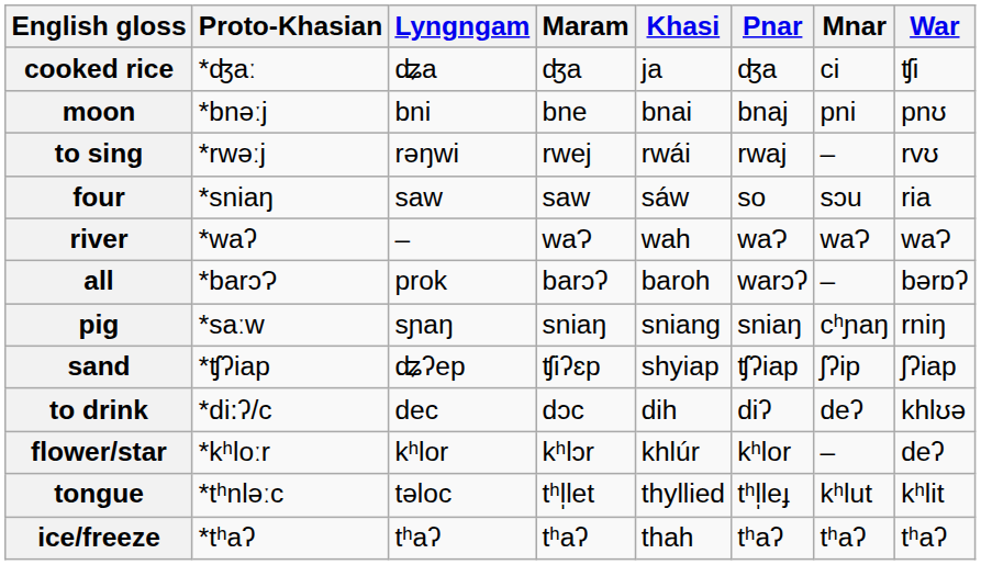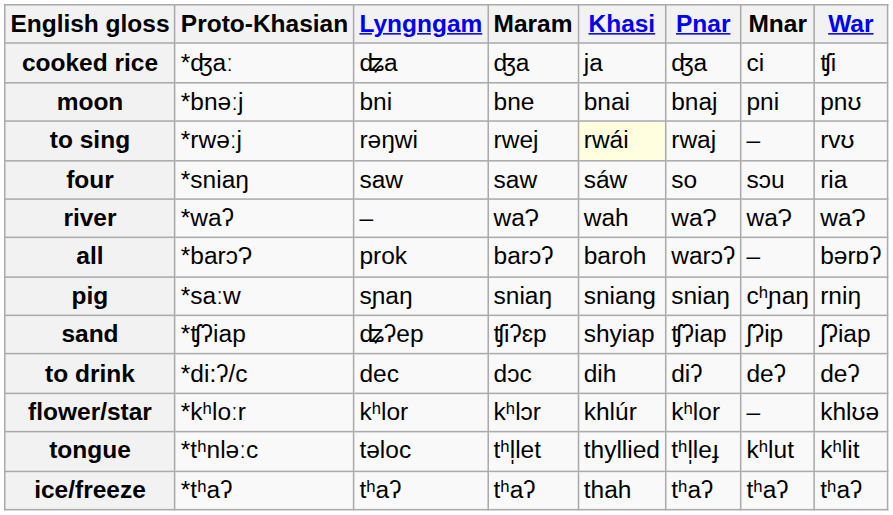 <table class="wikitable sortable">
 <tr>
 <th>English gloss</th>
 <th>Proto-Khasian</th>
 <th><a href='#'>Lyngngam</a></th>
 <th>Maram</th>
 <th><a href='#'>Khasi</a></th>
 <th><a href='#'>Pnar</a></th>
 <th>Mnar</th>
 <th><a href='#'>War</a></th>
 </tr>
 <tr>
 <th>cooked rice</th>
 <td>*ʤaː</td>
 <td>ʥa</td>
 <td>ʤa</td>
 <td>ja </td>
 <td>ʤa</td>
 <td>ci</td>
 <td>ʧi</td>
 </tr>
 <tr>
 <th>moon</th>
 <td>*bnəːj</td>
 <td>bni</td>
 <td>bne</td>
 <td>bnai </td>
 <td>bnaj</td>
 <td>pni</td>
 <td>pnʊ</td>
 </tr>
 <tr>
 <th>to sing</th>
 <td>*rwəːj</td>
 <td>rəŋwi</td>
 <td>rwej</td>
-<td>rwái </td>
+<td style="background: lightyellow;">rwái </td>
 <td>rwaj</td>
 <td>–</td>
 <td>rvʊ</td>
 </tr>
 <tr>
 <th>four</th>
 <td>*sniaŋ</td>
 <td>saw</td>
 <td>saw</td>
 <td>sáw </td>
 <td>so</td>
 <td>sɔu</td>
 <td>ria</td>
 </tr>
 <tr>
 <th>river</th>
 <td>*waʔ</td>
 <td>–</td>
 <td>waɁ</td>
 <td>wah </td>
 <td>waɁ</td>
 <td>waɁ</td>
 <td>waɁ</td>
 </tr>
 <tr>
 <th>all</th>
 <td>*barɔɁ</td>
 <td>prok</td>
 <td>barɔʔ</td>
 <td>baroh </td>
 <td>warɔʔ</td>
 <td>–</td>
 <td>bərɒʔ</td>
 </tr>
 <tr>
 <th>pig</th>
 <td>*saːw</td>
 <td>sɲaŋ</td>
 <td>sniaŋ</td>
 <td>sniang </td>
 <td>sniaŋ</td>
 <td>cʰɲaŋ</td>
 <td>rniŋ</td>
 </tr>
 <tr>
 <th>sand</th>
 <td>*ʧʔiap</td>
 <td>ʥʔep</td>
 <td>ʧiʔɛp</td>
 <td>shyiap </td>
 <td>ʧʔiap</td>
 <td>ʃʔip</td>
 <td>ʃʔiap</td>
 </tr>
 <tr>
 <th>to drink</th>
 <td>*di:ʔ/c</td>
 <td>dec</td>
 <td>dɔc</td>
 <td>dih </td>
 <td>diʔ</td>
 <td>deʔ</td>
-<td>khlʊə</td>
+<td>deʔ</td>
 </tr>
 <tr>
 <th>flower/star</th>
 <td>*kʰloːr</td>
 <td>kʰlor</td>
 <td>kʰlɔr</td>
 <td>khlúr </td>
 <td>kʰlor</td>
 <td>–</td>
-<td>deʔ</td>
+<td>khlʊə</td>
 </tr>
 <tr>
 <th>tongue</th>
 <td>*tʰnləːc</td>
 <td>təloc</td>
 <td>tʰl̩let</td>
 <td>thyllied </td>
 <td>tʰl̩leɟ</td>
 <td>kʰlut</td>
 <td>kʰlit</td>
 </tr>
 <tr>
 <th>ice/freeze</th>
 <td>*tʰaʔ</td>
 <td>tʰaʔ</td>
 <td>tʰaʔ</td>
 <td>thah </td>
 <td>tʰaʔ</td>
 <td>tʰaʔ</td>
 <td>tʰaʔ</td>
 </tr>
 </table>
